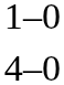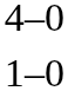 <table style="text-align:center">
 <tr>
 <th width=200></th>
 <th width=100></th>
 <th width=200></th>
 </tr>
 <tr>
 <td align=right></td>
-<td>1–0</td>
+<td>4–0</td>
 <td align=left></td>
 </tr>
 <tr>
 <td align=right></td>
-<td>4–0</td>
+<td>1–0</td>
 <td align=left></td>
 </tr>
 </table>
